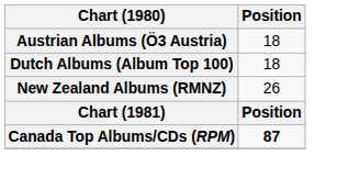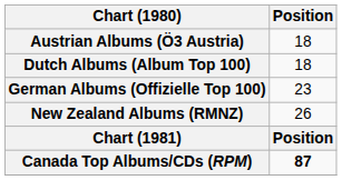 <table class="wikitable sortable plainrowheaders" style="text-align:center">
 <tr>
 <th scope="col">Chart (1980)</th>
 <th scope="col">Position</th>
 </tr>
 <tr>
 <th scope="row">Austrian Albums (Ö3 Austria)</th>
 <td>18</td>
 </tr>
 <tr>
 <th scope="row">Dutch Albums (Album Top 100)</th>
 <td>18</td>
+</tr>
+<tr>
+<th scope="row">German Albums (Offizielle Top 100)</th>
+<td>23</td>
 </tr>
 <tr>
 <th scope="row">New Zealand Albums (RMNZ)</th>
 <td>26</td>
 </tr>
 <tr>
 <th scope="col">Chart (1981)</th>
 <th scope="col">Position</th>
 </tr>
 <tr>
 <th scope="row">Canada Top Albums/CDs (<em>RPM</em>)</th>
 <td><strong>87</strong></td>
 </tr>
 <tr>
 </tr>
 </table>
